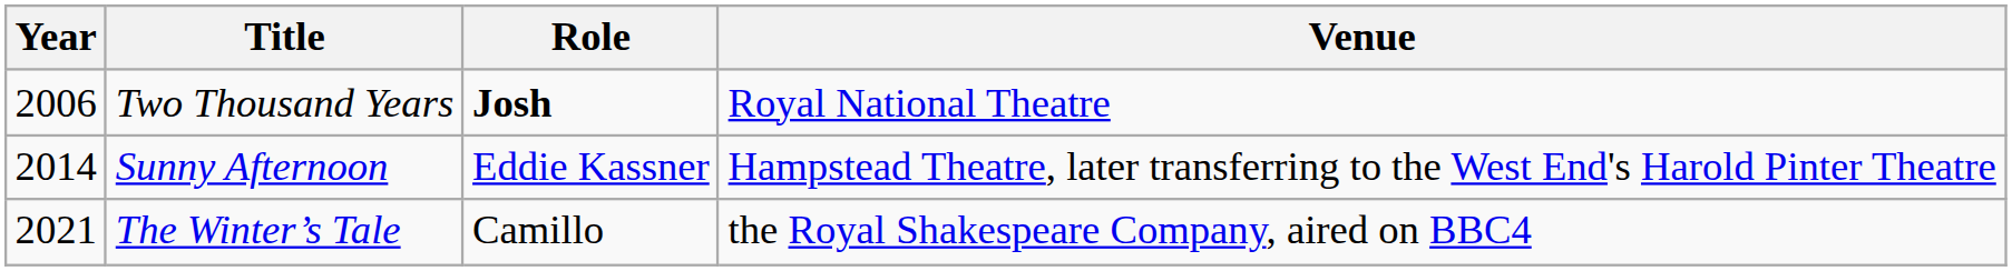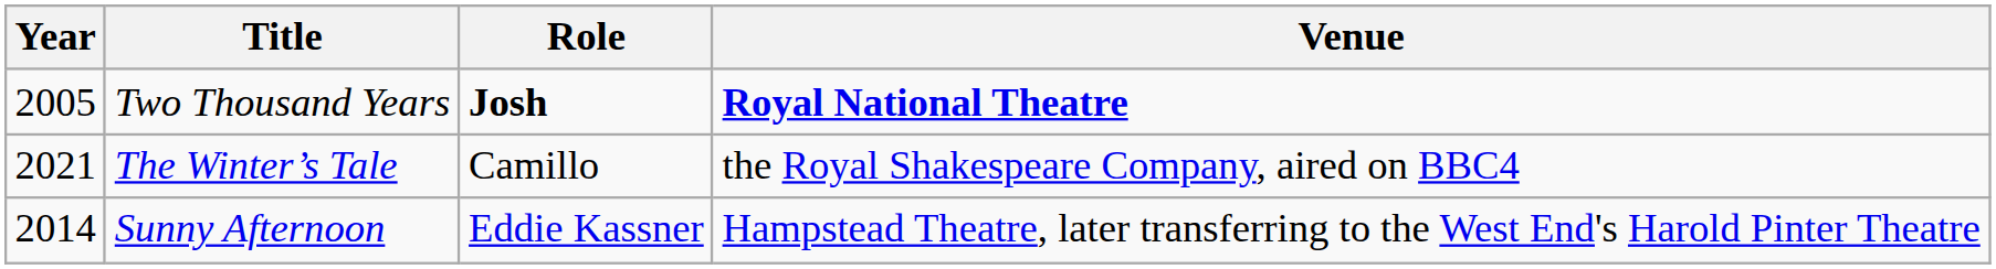 <table class="wikitable sortable">
 <tr>
 <th>Year</th>
 <th>Title</th>
 <th>Role</th>
 <th>Venue</th>
 </tr>
 <tr>
-<td>2006</td>
+<td>2005</td>
 <td><em>Two Thousand Years</em></td>
 <td><strong>Josh</strong></td>
-<td><a href='#'>Royal National Theatre</a></td>
+<td><strong><a href='#'>Royal National Theatre</a></strong></td>
+</tr>
+<tr>
+<td>2021</td>
+<td><em><a href='#'>The Winter’s Tale</a></em></td>
+<td>Camillo</td>
+<td>the <a href='#'>Royal Shakespeare Company</a>, aired on <a href='#'>BBC4</a></td>
 </tr>
 <tr>
 <td>2014</td>
 <td><em><a href='#'>Sunny Afternoon</a></em></td>
 <td><a href='#'>Eddie Kassner</a></td>
 <td><a href='#'>Hampstead Theatre</a>, later transferring to the <a href='#'>West End</a>'s <a href='#'>Harold Pinter Theatre</a></td>
 </tr>
-<tr>
-<td>2021</td>
-<td><em><a href='#'>The Winter’s Tale</a></em></td>
-<td>Camillo</td>
-<td>the <a href='#'>Royal Shakespeare Company</a>, aired on <a href='#'>BBC4</a></td>
-</tr>
 </table>
